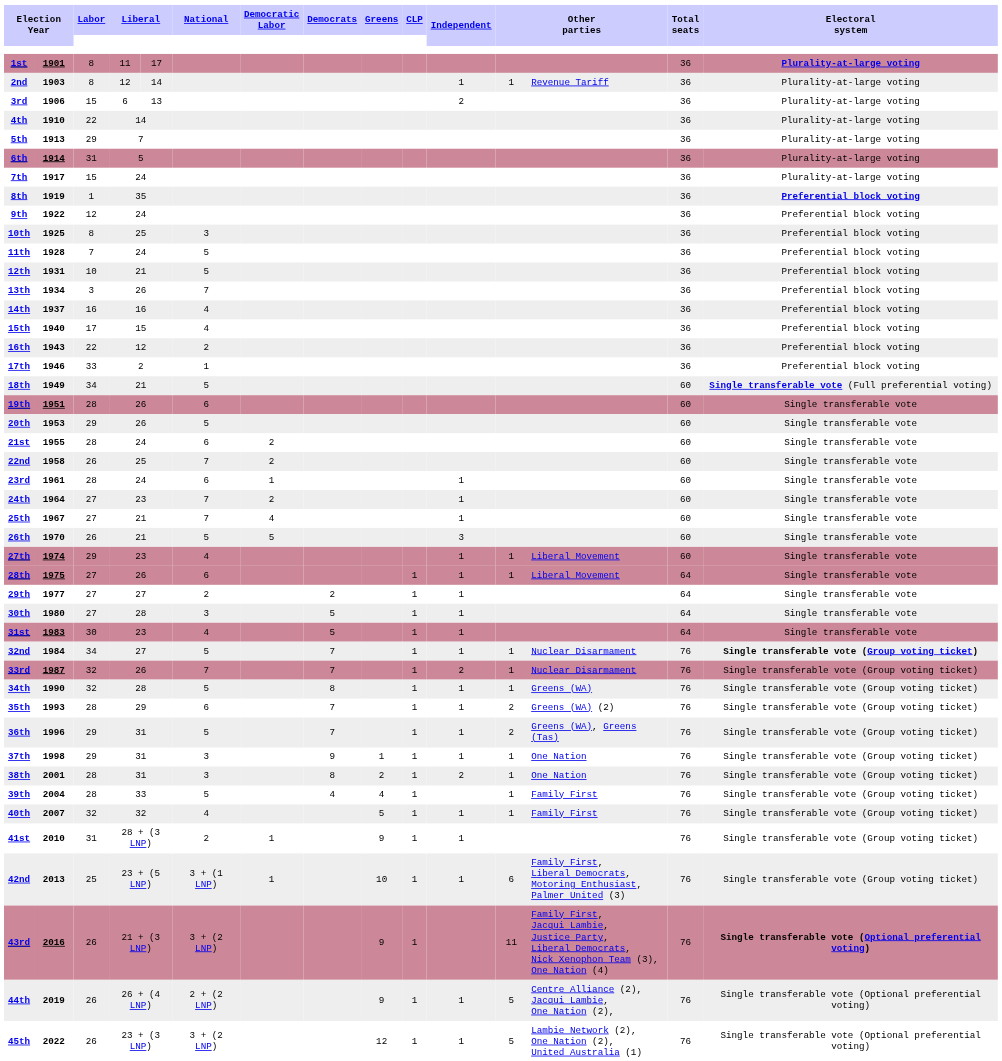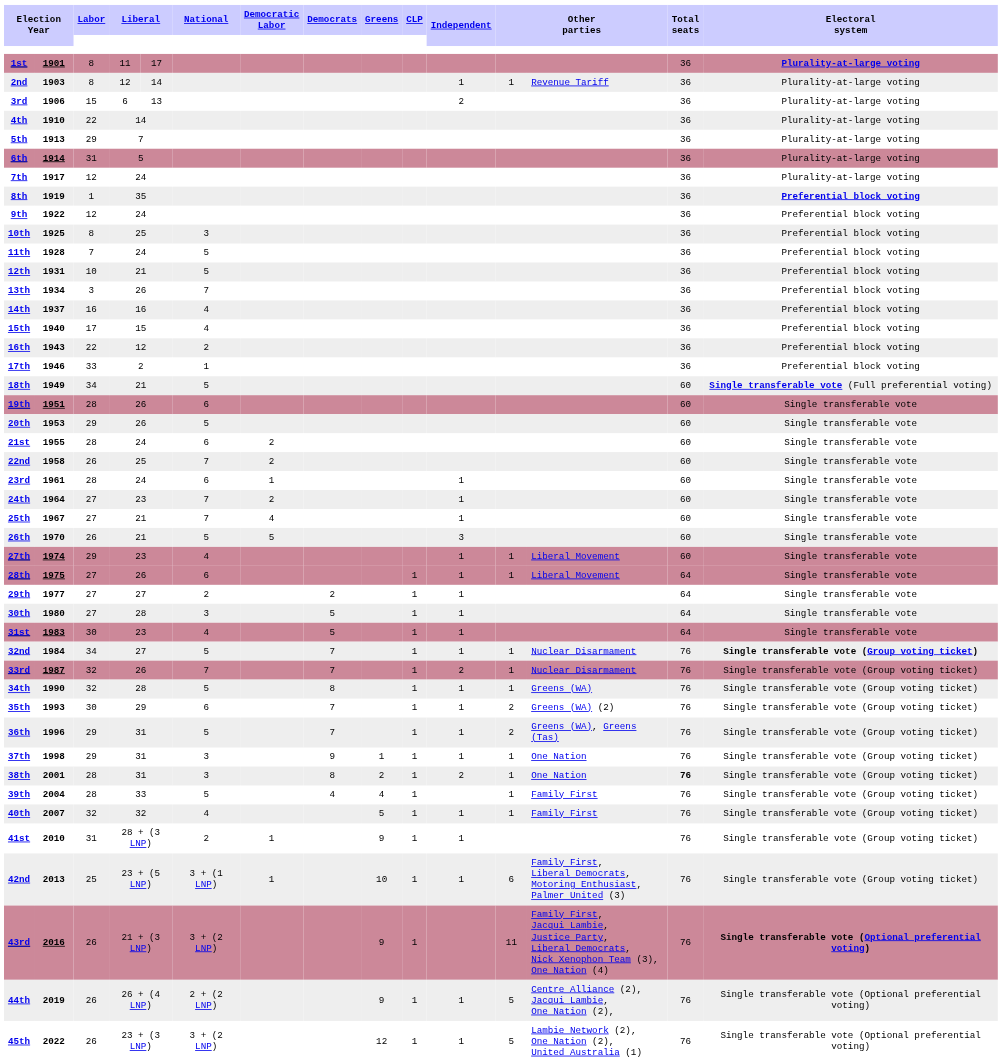 <table class="toccolours" cellpadding="5" cellspacing="0" style="float:left; margin-right:.5em; margin-top:.4em; font-size:90%;">
 <tr style="background:#ccf;">
 <th colspan=2 rowspan=2>Election<br>Year</th>
 <th><a href='#'>Labor</a></th>
 <th colspan="2"><a href='#'>Liberal</a></th>
 <th><a href='#'>National</a></th>
 <th><a href='#'>Democratic<br>Labor</a></th>
 <th><a href='#'>Democrats</a></th>
 <th><a href='#'>Greens</a></th>
 <th><a href='#'>CLP</a></th>
 <th rowspan="2"><a href='#'>Independent</a></th>
 <th colspan="2" rowspan="2">Other<br>parties</th>
 <th rowspan="2">Total<br>seats</th>
 <th rowspan="2" colspan="2">Electoral<br>system</th>
 </tr>
 <tr>
 <td height=4 ></td>
 <td></td>
 <td></td>
 <td></td>
 <td></td>
 <td></td>
 <td></td>
 <td></td>
 </tr>
 <tr>
 <td></td>
 </tr>
 <tr style="background:#cc8899;">
 <th width=20><u><a href='#'>1st</a></u></th>
 <th width=40><u>1901</u></th>
 <td style="text-align:center;">8</td>
 <td style="width:30px; text-align:center;">11</td>
 <td style="width:30px; text-align:center;">17</td>
 <td> </td>
 <td> </td>
 <td> </td>
 <td> </td>
 <td> </td>
 <td> </td>
 <td colspan="2" style="text-align:center;"> </td>
 <td style="text-align:center;">36</td>
 <td style="text-align:center;"><strong><a href='#'>Plurality-at-large voting</a></strong></td>
 </tr>
 <tr style="background:#eee;">
 <th><a href='#'>2nd</a></th>
 <th>1903</th>
 <td style="text-align:center;">8</td>
 <td style="text-align:center;">12</td>
 <td style="text-align:center;">14</td>
 <td> </td>
 <td> </td>
 <td> </td>
 <td> </td>
 <td> </td>
 <td style="text-align:center;">1</td>
 <td style="width:30px; text-align:center;">1</td>
 <td><a href='#'>Revenue Tariff</a></td>
 <td style="text-align:center;">36</td>
 <td style="text-align:center;">Plurality-at-large voting</td>
 </tr>
 <tr>
 <th><a href='#'>3rd</a></th>
 <th>1906</th>
 <td style="text-align:center;">15</td>
 <td style="text-align:center;">6</td>
 <td style="text-align:center;">13</td>
 <td> </td>
 <td> </td>
 <td> </td>
 <td> </td>
 <td> </td>
 <td style="text-align:center;">2</td>
 <td colspan="2" style="text-align:center;"> </td>
 <td style="text-align:center;">36</td>
 <td style="text-align:center;">Plurality-at-large voting</td>
 </tr>
 <tr style="background:#eee;">
 <th><a href='#'>4th</a></th>
 <th>1910</th>
 <td style="text-align:center;">22</td>
 <td colspan="2" style="text-align:center;">14</td>
 <td> </td>
 <td> </td>
 <td> </td>
 <td> </td>
 <td> </td>
 <td> </td>
 <td colspan="2" style="text-align:center;"> </td>
 <td style="text-align:center;">36</td>
 <td style="text-align:center;">Plurality-at-large voting</td>
 </tr>
 <tr>
 <th><a href='#'>5th</a></th>
 <th>1913</th>
 <td style="text-align:center;">29</td>
 <td colspan="2" style="text-align:center;">7</td>
 <td> </td>
 <td> </td>
 <td> </td>
 <td> </td>
 <td> </td>
 <td> </td>
 <td colspan="2" style="text-align:center;"> </td>
 <td style="text-align:center;">36</td>
 <td style="text-align:center;">Plurality-at-large voting</td>
 </tr>
 <tr style="background:#cc8899;">
 <th><u><a href='#'>6th</a></u></th>
 <th><u>1914</u></th>
 <td style="text-align:center;">31</td>
 <td colspan="2" style="text-align:center;">5</td>
 <td> </td>
 <td> </td>
 <td> </td>
 <td> </td>
 <td> </td>
 <td> </td>
 <td colspan="2" style="text-align:center;"> </td>
 <td style="text-align:center;">36</td>
 <td style="text-align:center;">Plurality-at-large voting</td>
 </tr>
 <tr>
 <th><a href='#'>7th</a></th>
 <th>1917</th>
-<td style="text-align:center;">15</td>
+<td style="text-align:center;">12</td>
 <td colspan="2" style="text-align:center;">24</td>
 <td> </td>
 <td> </td>
 <td> </td>
 <td> </td>
 <td> </td>
 <td> </td>
 <td colspan="2" style="text-align:center;"> </td>
 <td style="text-align:center;">36</td>
 <td style="text-align:center;">Plurality-at-large voting</td>
 </tr>
 <tr style="background:#eee;">
 <th><a href='#'>8th</a></th>
 <th>1919</th>
 <td style="text-align:center;">1</td>
 <td colspan="2" style="text-align:center;">35</td>
 <td> </td>
 <td> </td>
 <td> </td>
 <td> </td>
 <td> </td>
 <td> </td>
 <td colspan="2" style="text-align:center;"> </td>
 <td style="text-align:center;">36</td>
 <td style="text-align:center;"><strong><a href='#'>Preferential block voting</a></strong></td>
 </tr>
 <tr>
 <th><a href='#'>9th</a></th>
 <th>1922</th>
 <td style="text-align:center;">12</td>
 <td colspan="2" style="text-align:center;">24</td>
 <td> </td>
 <td> </td>
 <td> </td>
 <td> </td>
 <td> </td>
 <td> </td>
 <td colspan="2" style="text-align:center;"> </td>
 <td style="text-align:center;">36</td>
 <td style="text-align:center;">Preferential block voting</td>
 </tr>
 <tr style="background:#eee;">
 <th><a href='#'>10th</a></th>
 <th>1925</th>
 <td style="text-align:center;">8</td>
 <td colspan="2" style="text-align:center;">25</td>
 <td style="text-align:center;">3</td>
 <td> </td>
 <td> </td>
 <td> </td>
 <td> </td>
 <td> </td>
 <td colspan="2" style="text-align:center;"> </td>
 <td style="text-align:center;">36</td>
 <td style="text-align:center;">Preferential block voting</td>
 </tr>
 <tr>
 <th><a href='#'>11th</a></th>
 <th>1928</th>
 <td style="text-align:center;">7</td>
 <td colspan="2" style="text-align:center;">24</td>
 <td style="text-align:center;">5</td>
 <td> </td>
 <td> </td>
 <td> </td>
 <td> </td>
 <td> </td>
 <td colspan="2" style="text-align:center;"> </td>
 <td style="text-align:center;">36</td>
 <td style="text-align:center;">Preferential block voting</td>
 </tr>
 <tr style="background:#eee;">
 <th><a href='#'>12th</a></th>
 <th>1931</th>
 <td style="text-align:center;">10</td>
 <td colspan="2" style="text-align:center;">21</td>
 <td style="text-align:center;">5</td>
 <td> </td>
 <td> </td>
 <td> </td>
 <td> </td>
 <td> </td>
 <td colspan="2" style="text-align:center;"> </td>
 <td style="text-align:center;">36</td>
 <td style="text-align:center;">Preferential block voting</td>
 </tr>
 <tr>
 <th><a href='#'>13th</a></th>
 <th>1934</th>
 <td style="text-align:center;">3</td>
 <td colspan="2" style="text-align:center;">26</td>
 <td style="text-align:center;">7</td>
 <td> </td>
 <td> </td>
 <td> </td>
 <td> </td>
 <td> </td>
 <td colspan="2" style="text-align:center;"> </td>
 <td style="text-align:center;">36</td>
 <td style="text-align:center;">Preferential block voting</td>
 </tr>
 <tr style="background:#eee;">
 <th><a href='#'>14th</a></th>
 <th>1937</th>
 <td style="text-align:center;">16</td>
 <td colspan="2" style="text-align:center;">16</td>
 <td style="text-align:center;">4</td>
 <td> </td>
 <td> </td>
 <td> </td>
 <td> </td>
 <td> </td>
 <td colspan="2" style="text-align:center;"> </td>
 <td style="text-align:center;">36</td>
 <td style="text-align:center;">Preferential block voting</td>
 </tr>
 <tr>
 <th><a href='#'>15th</a></th>
 <th>1940</th>
 <td style="text-align:center;">17</td>
 <td colspan="2" style="text-align:center;">15</td>
 <td style="text-align:center;">4</td>
 <td> </td>
 <td> </td>
 <td> </td>
 <td> </td>
 <td> </td>
 <td colspan="2" style="text-align:center;"> </td>
 <td style="text-align:center;">36</td>
 <td style="text-align:center;">Preferential block voting</td>
 </tr>
 <tr style="background:#eee;">
 <th><a href='#'>16th</a></th>
 <th>1943</th>
 <td style="text-align:center;">22</td>
 <td colspan="2" style="text-align:center;">12</td>
 <td style="text-align:center;">2</td>
 <td> </td>
 <td> </td>
 <td> </td>
 <td> </td>
 <td> </td>
 <td colspan="2" style="text-align:center;"> </td>
 <td style="text-align:center;">36</td>
 <td style="text-align:center;">Preferential block voting</td>
 </tr>
 <tr>
 <th><a href='#'>17th</a></th>
 <th>1946</th>
 <td style="text-align:center;">33</td>
 <td colspan="2" style="text-align:center;">2</td>
 <td style="text-align:center;">1</td>
 <td> </td>
 <td> </td>
 <td> </td>
 <td> </td>
 <td> </td>
 <td colspan="2" style="text-align:center;"> </td>
 <td style="text-align:center;">36</td>
 <td style="text-align:center;">Preferential block voting</td>
 </tr>
 <tr style="background:#eee;">
 <th><a href='#'>18th</a></th>
 <th>1949</th>
 <td style="text-align:center;">34</td>
 <td colspan="2" style="text-align:center;">21</td>
 <td style="text-align:center;">5</td>
 <td> </td>
 <td> </td>
 <td> </td>
 <td> </td>
 <td> </td>
 <td colspan="2" style="text-align:center;"> </td>
 <td style="text-align:center;">60</td>
 <td style="text-align:center;"><strong><a href='#'>Single transferable vote</a></strong> (Full preferential voting)</td>
 </tr>
 <tr style="background:#cc8899;">
 <th><u><a href='#'>19th</a></u></th>
 <th><u>1951</u></th>
 <td style="text-align:center;">28</td>
 <td colspan="2" style="text-align:center;">26</td>
 <td style="text-align:center;">6</td>
 <td> </td>
 <td> </td>
 <td> </td>
 <td> </td>
 <td> </td>
 <td colspan="2" style="text-align:center;"> </td>
 <td style="text-align:center;">60</td>
 <td style="text-align:center;">Single transferable vote</td>
 </tr>
 <tr style="background:#eee;">
 <th><a href='#'>20th</a></th>
 <th>1953</th>
 <td style="text-align:center;">29</td>
 <td colspan="2" style="text-align:center;">26</td>
 <td style="text-align:center;">5</td>
 <td> </td>
 <td> </td>
 <td> </td>
 <td> </td>
 <td> </td>
 <td colspan="2" style="text-align:center;"> </td>
 <td style="text-align:center;">60</td>
 <td style="text-align:center;">Single transferable vote</td>
 </tr>
 <tr>
 <th><a href='#'>21st</a></th>
 <th>1955</th>
 <td style="text-align:center;">28</td>
 <td colspan="2" style="text-align:center;">24</td>
 <td style="text-align:center;">6</td>
 <td style="text-align:center;">2</td>
 <td> </td>
 <td> </td>
 <td> </td>
 <td> </td>
 <td colspan="2" style="text-align:center;"> </td>
 <td style="text-align:center;">60</td>
 <td style="text-align:center;">Single transferable vote</td>
 </tr>
 <tr style="background:#eee;">
 <th><a href='#'>22nd</a></th>
 <th>1958</th>
 <td style="text-align:center;">26</td>
 <td colspan="2" style="text-align:center;">25</td>
 <td style="text-align:center;">7</td>
 <td style="text-align:center;">2</td>
 <td> </td>
 <td> </td>
 <td> </td>
 <td> </td>
 <td colspan="2" style="text-align:center;"> </td>
 <td style="text-align:center;">60</td>
 <td style="text-align:center;">Single transferable vote</td>
 </tr>
 <tr>
 <th><a href='#'>23rd</a></th>
 <th>1961</th>
 <td style="text-align:center;">28</td>
 <td colspan="2" style="text-align:center;">24</td>
 <td style="text-align:center;">6</td>
 <td style="text-align:center;">1</td>
 <td> </td>
 <td> </td>
 <td> </td>
 <td style="text-align:center;">1</td>
 <td colspan="2" style="text-align:center;"> </td>
 <td style="text-align:center;">60</td>
 <td style="text-align:center;">Single transferable vote</td>
 </tr>
 <tr style="background:#eee;">
 <th><a href='#'>24th</a></th>
 <th>1964</th>
 <td style="text-align:center;">27</td>
 <td colspan="2" style="text-align:center;">23</td>
 <td style="text-align:center;">7</td>
 <td style="text-align:center;">2</td>
 <td> </td>
 <td> </td>
 <td> </td>
 <td style="text-align:center;">1</td>
 <td colspan="2" style="text-align:center;"> </td>
 <td style="text-align:center;">60</td>
 <td style="text-align:center;">Single transferable vote</td>
 </tr>
 <tr>
 <th><a href='#'>25th</a></th>
 <th>1967</th>
 <td style="text-align:center;">27</td>
 <td colspan="2" style="text-align:center;">21</td>
 <td style="text-align:center;">7</td>
 <td style="text-align:center;">4</td>
 <td> </td>
 <td> </td>
 <td> </td>
 <td style="text-align:center;">1</td>
 <td colspan="2" style="text-align:center;"> </td>
 <td style="text-align:center;">60</td>
 <td style="text-align:center;">Single transferable vote</td>
 </tr>
 <tr style="background:#eee;">
 <th><a href='#'>26th</a></th>
 <th>1970</th>
 <td style="text-align:center;">26</td>
 <td colspan="2" style="text-align:center;">21</td>
 <td style="text-align:center;">5</td>
 <td style="text-align:center;">5</td>
 <td> </td>
 <td> </td>
 <td> </td>
 <td style="text-align:center;">3</td>
 <td colspan="2" style="text-align:center;"> </td>
 <td style="text-align:center;">60</td>
 <td style="text-align:center;">Single transferable vote</td>
 </tr>
 <tr style="background:#cc8899;">
 <th><u><a href='#'>27th</a></u></th>
 <th><u>1974</u></th>
 <td style="text-align:center;">29</td>
 <td colspan="2" style="text-align:center;">23</td>
 <td style="text-align:center;">4</td>
 <td> </td>
 <td> </td>
 <td> </td>
 <td> </td>
 <td style="text-align:center;">1</td>
 <td style="text-align:center;">1</td>
 <td><a href='#'>Liberal Movement</a></td>
 <td style="text-align:center;">60</td>
 <td style="text-align:center;">Single transferable vote</td>
 </tr>
 <tr style="background:#cc8899;">
 <th><u><a href='#'>28th</a></u></th>
 <th><u>1975</u></th>
 <td style="text-align:center;">27</td>
 <td colspan="2" style="text-align:center;">26</td>
 <td style="text-align:center;">6</td>
 <td> </td>
 <td> </td>
 <td> </td>
 <td style="text-align:center;">1</td>
 <td style="text-align:center;">1</td>
 <td style="text-align:center;">1</td>
 <td><a href='#'>Liberal Movement</a></td>
 <td style="text-align:center;">64</td>
 <td style="text-align:center;">Single transferable vote</td>
 </tr>
 <tr>
 <th><a href='#'>29th</a></th>
 <th>1977</th>
 <td style="text-align:center;">27</td>
 <td colspan="2" style="text-align:center;">27</td>
 <td style="text-align:center;">2</td>
 <td> </td>
 <td style="text-align:center;">2</td>
 <td> </td>
 <td style="text-align:center;">1</td>
 <td style="text-align:center;">1</td>
 <td colspan="2" style="text-align:center;"> </td>
 <td style="text-align:center;">64</td>
 <td style="text-align:center;">Single transferable vote</td>
 </tr>
 <tr style="background:#eee;">
 <th><a href='#'>30th</a></th>
 <th>1980</th>
 <td style="text-align:center;">27</td>
 <td colspan="2" style="text-align:center;">28</td>
 <td style="text-align:center;">3</td>
 <td> </td>
 <td style="text-align:center;">5</td>
 <td> </td>
 <td style="text-align:center;">1</td>
 <td style="text-align:center;">1</td>
 <td colspan="2" style="text-align:center;"> </td>
 <td style="text-align:center;">64</td>
 <td style="text-align:center;">Single transferable vote</td>
 </tr>
 <tr style="background:#cc8899;">
 <th><u><a href='#'>31st</a></u></th>
 <th><u>1983</u></th>
 <td style="text-align:center;">30</td>
 <td colspan="2" style="text-align:center;">23</td>
 <td style="text-align:center;">4</td>
 <td> </td>
 <td style="text-align:center;">5</td>
 <td> </td>
 <td style="text-align:center;">1</td>
 <td style="text-align:center;">1</td>
 <td colspan="2" style="text-align:center;"> </td>
 <td style="text-align:center;">64</td>
 <td style="text-align:center;">Single transferable vote</td>
 </tr>
 <tr style="background:#eee;">
 <th><a href='#'>32nd</a></th>
 <th>1984</th>
 <td style="text-align:center;">34</td>
 <td colspan="2" style="text-align:center;">27</td>
 <td style="text-align:center;">5</td>
 <td> </td>
 <td style="text-align:center;">7</td>
 <td> </td>
 <td style="text-align:center;">1</td>
 <td style="text-align:center;">1</td>
 <td style="text-align:center;">1</td>
 <td><a href='#'>Nuclear Disarmament</a></td>
 <td style="text-align:center;">76</td>
 <td style="text-align:center;"><strong>Single transferable vote (<a href='#'>Group voting ticket</a>)</strong></td>
 </tr>
 <tr style="background:#cc8899;">
 <th><u><a href='#'>33rd</a></u></th>
 <th><u>1987</u></th>
 <td style="text-align:center;">32</td>
 <td colspan="2" style="text-align:center;">26</td>
 <td style="text-align:center;">7</td>
 <td> </td>
 <td style="text-align:center;">7</td>
 <td> </td>
 <td style="text-align:center;">1</td>
 <td style="text-align:center;">2</td>
 <td style="text-align:center;">1</td>
 <td><a href='#'>Nuclear Disarmament</a></td>
 <td style="text-align:center;">76</td>
 <td style="text-align:center;">Single transferable vote (Group voting ticket)</td>
 </tr>
 <tr style="background:#eee;">
 <th><a href='#'>34th</a></th>
 <th>1990</th>
 <td style="text-align:center;">32</td>
 <td colspan="2" style="text-align:center;">28</td>
 <td style="text-align:center;">5</td>
 <td> </td>
 <td style="text-align:center;">8</td>
 <td> </td>
 <td style="text-align:center;">1</td>
 <td style="text-align:center;">1</td>
 <td style="text-align:center;">1</td>
 <td><a href='#'>Greens (WA)</a></td>
 <td style="text-align:center;">76</td>
 <td style="text-align:center;">Single transferable vote (Group voting ticket)</td>
 </tr>
 <tr>
 <th><a href='#'>35th</a></th>
 <th>1993</th>
-<td style="text-align:center;">28</td>
+<td style="text-align:center;">30</td>
 <td colspan="2" style="text-align:center;">29</td>
 <td style="text-align:center;">6</td>
 <td> </td>
 <td style="text-align:center;">7</td>
 <td> </td>
 <td style="text-align:center;">1</td>
 <td style="text-align:center;">1</td>
 <td style="text-align:center;">2</td>
 <td><a href='#'>Greens (WA)</a> (2)</td>
 <td style="text-align:center;">76</td>
 <td style="text-align:center;">Single transferable vote (Group voting ticket)</td>
 </tr>
 <tr style="background:#eee;">
 <th><a href='#'>36th</a></th>
 <th>1996</th>
 <td style="text-align:center;">29</td>
 <td colspan="2" style="text-align:center;">31</td>
 <td style="text-align:center;">5</td>
 <td> </td>
 <td style="text-align:center;">7</td>
 <td> </td>
 <td style="text-align:center;">1</td>
 <td style="text-align:center;">1</td>
 <td style="text-align:center;">2</td>
 <td><a href='#'>Greens (WA)</a>, <a href='#'>Greens (Tas)</a></td>
 <td style="text-align:center;">76</td>
 <td style="text-align:center;">Single transferable vote (Group voting ticket)</td>
 </tr>
 <tr>
 <th><a href='#'>37th</a></th>
 <th>1998</th>
 <td style="text-align:center;">29</td>
 <td colspan="2" style="text-align:center;">31</td>
 <td style="text-align:center;">3</td>
 <td> </td>
 <td style="text-align:center;">9</td>
 <td style="text-align:center;">1</td>
 <td style="text-align:center;">1</td>
 <td style="text-align:center;">1</td>
 <td style="text-align:center;">1</td>
 <td><a href='#'>One Nation</a></td>
 <td style="text-align:center;">76</td>
 <td style="text-align:center;">Single transferable vote (Group voting ticket)</td>
 </tr>
 <tr style="background:#eee;">
 <th><a href='#'>38th</a></th>
 <th>2001</th>
 <td style="text-align:center;">28</td>
 <td colspan="2" style="text-align:center;">31</td>
 <td style="text-align:center;">3</td>
 <td> </td>
 <td style="text-align:center;">8</td>
 <td style="text-align:center;">2</td>
 <td style="text-align:center;">1</td>
 <td style="text-align:center;">2</td>
 <td style="text-align:center;">1</td>
 <td><a href='#'>One Nation</a></td>
-<td style="text-align:center;">76</td>
+<td style="text-align:center;"><strong>76</strong></td>
 <td style="text-align:center;">Single transferable vote (Group voting ticket)</td>
 </tr>
 <tr>
 <th><a href='#'>39th</a></th>
 <th>2004</th>
 <td style="text-align:center;">28</td>
 <td colspan="2" style="text-align:center;">33</td>
 <td style="text-align:center;">5</td>
 <td> </td>
 <td style="text-align:center;">4</td>
 <td style="text-align:center;">4</td>
 <td style="text-align:center;">1</td>
 <td> </td>
 <td style="text-align:center;">1</td>
 <td><a href='#'>Family First</a></td>
 <td style="text-align:center;">76</td>
 <td style="text-align:center;">Single transferable vote (Group voting ticket)</td>
 </tr>
 <tr style="background:#eee;">
 <th><a href='#'>40th</a></th>
 <th>2007</th>
 <td style="text-align:center;">32</td>
 <td colspan="2" style="text-align:center;">32</td>
 <td style="text-align:center;">4</td>
 <td> </td>
 <td> </td>
 <td style="text-align:center;">5</td>
 <td style="text-align:center;">1</td>
 <td style="text-align:center;">1</td>
 <td style="text-align:center;">1</td>
 <td><a href='#'>Family First</a></td>
 <td style="text-align:center;">76</td>
 <td style="text-align:center;">Single transferable vote (Group voting ticket)</td>
 </tr>
 <tr>
 <th><a href='#'>41st</a></th>
 <th>2010</th>
 <td style="text-align:center;">31</td>
 <td colspan="2" style="text-align:center;">28 + (3 <a href='#'>LNP</a>)</td>
 <td style="text-align:center;">2</td>
 <td style="text-align:center;">1</td>
 <td> </td>
 <td style="text-align:center;">9</td>
 <td style="text-align:center;">1</td>
 <td style="text-align:center;">1</td>
 <td colspan="2" style="text-align:center;"> </td>
 <td style="text-align:center;">76</td>
 <td style="text-align:center;">Single transferable vote (Group voting ticket)</td>
 </tr>
 <tr style="background:#eee;">
 <th><a href='#'>42nd</a></th>
 <th>2013</th>
 <td style="text-align:center;">25</td>
 <td colspan="2" style="text-align:center;">23 + (5 <a href='#'>LNP</a>)</td>
 <td style="text-align:center;">3 + (1 <a href='#'>LNP</a>)</td>
 <td style="text-align:center;">1</td>
 <td> </td>
 <td style="text-align:center;">10</td>
 <td style="text-align:center;">1</td>
 <td style="text-align:center;">1</td>
 <td style="text-align:center;">6</td>
 <td style="text-align:centre;"><a href='#'>Family First</a>,<br><a href='#'>Liberal Democrats</a>, <br><a href='#'>Motoring Enthusiast</a>, <br><a href='#'>Palmer United</a> (3)</td>
 <td style="text-align:center;">76</td>
 <td style="text-align:center;">Single transferable vote (Group voting ticket)</td>
 </tr>
 <tr style="background:#cc8899;">
 <th><u><a href='#'>43rd</a></u></th>
 <th><u>2016</u></th>
 <td style="text-align:center;">26</td>
 <td colspan="2" style="text-align:center;">21 + (3 <a href='#'>LNP</a>)</td>
 <td style="text-align:center;">3 + (2 <a href='#'>LNP</a>)</td>
 <td style="text-align:center;"></td>
 <td> </td>
 <td style="text-align:center;">9</td>
 <td style="text-align:center;">1</td>
 <td style="text-align:center;"></td>
 <td style="text-align:center;">11</td>
 <td style="text-align:centre;"><a href='#'>Family First</a>,<br><a href='#'>Jacqui Lambie</a>,<br><a href='#'>Justice Party</a>, <br><a href='#'>Liberal Democrats</a>, <br><a href='#'>Nick Xenophon Team</a> (3), <br><a href='#'>One Nation</a> (4)</td>
 <td style="text-align:center;">76</td>
 <td style="text-align:center;"><strong>Single transferable vote (<a href='#'>Optional preferential voting</a>)</strong></td>
 </tr>
 <tr style="background:#eee;">
 <th><a href='#'>44th</a></th>
 <th>2019</th>
 <td style="text-align:center;">26</td>
 <td colspan="2" style="text-align:center;">26 + (4 <a href='#'>LNP</a>)</td>
 <td style="text-align:center;">2 + (2 <a href='#'>LNP</a>)</td>
 <td style="text-align:center;"></td>
 <td> </td>
 <td style="text-align:center;">9</td>
 <td style="text-align:center;">1</td>
 <td style="text-align:center;">1</td>
 <td style="text-align:center;">5</td>
 <td style="text-align:centre;"><a href='#'>Centre Alliance</a> (2), <br><a href='#'>Jacqui Lambie</a>, <br><a href='#'>One Nation</a> (2),</td>
 <td style="text-align:center;">76</td>
 <td style="text-align:center;">Single transferable vote (Optional preferential voting)</td>
 </tr>
 <tr>
 <th><a href='#'>45th</a></th>
 <th>2022</th>
 <td style="text-align:center;">26</td>
 <td colspan="2" style="text-align:center;">23 + (3 <a href='#'>LNP</a>)</td>
 <td style="text-align:center;">3 + (2 <a href='#'>LNP</a>)</td>
 <td style="text-align:center;"></td>
 <td style="text-align:center;"></td>
 <td style="text-align:center;">12</td>
 <td style="text-align:center;">1</td>
 <td style="text-align:center;">1</td>
 <td style="text-align:center;">5</td>
 <td><a href='#'>Lambie Network</a> (2),<br><a href='#'>One Nation</a> (2),<br><a href='#'>United Australia</a> (1)</td>
 <td style="text-align:center;">76</td>
 <td style="text-align:center;">Single transferable vote (Optional preferential voting)</td>
 </tr>
 </table>
